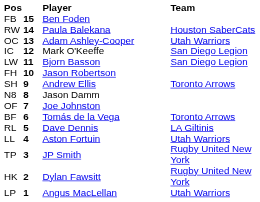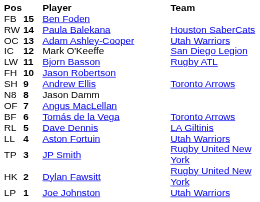 <table style="font-size: 95%" cellspacing="0" cellpadding="0">
 <tr>
 <th width="30" align="left">Pos</th>
 <th width="30"></th>
 <th style="width:200px;" align="left">Player</th>
 <th style="width:150px;" align="left">Team</th>
 </tr>
 <tr>
 <td>FB</td>
 <td><strong>15</strong></td>
 <td> <a href='#'>Ben Foden</a></td>
 <td></td>
 </tr>
 <tr>
 <td>RW</td>
 <td><strong>14</strong></td>
 <td> <a href='#'>Paula Balekana</a></td>
 <td> <a href='#'>Houston SaberCats</a></td>
 </tr>
 <tr>
 <td>OC</td>
 <td><strong>13</strong></td>
 <td> <a href='#'>Adam Ashley-Cooper</a></td>
 <td> <a href='#'>Utah Warriors</a></td>
 </tr>
 <tr>
 <td>IC</td>
 <td><strong>12</strong></td>
 <td> Mark O'Keeffe</td>
 <td> <a href='#'>San Diego Legion</a></td>
 </tr>
 <tr>
 <td>LW</td>
 <td><strong>11</strong></td>
 <td> <a href='#'>Bjorn Basson</a></td>
-<td> <a href='#'>San Diego Legion</a></td>
+<td> <a href='#'>Rugby ATL</a></td>
 </tr>
 <tr>
 <td>FH</td>
 <td><strong>10</strong></td>
 <td> <a href='#'>Jason Robertson</a></td>
 <td></td>
 </tr>
 <tr>
 <td>SH</td>
 <td><strong>9</strong></td>
 <td> <a href='#'>Andrew Ellis</a></td>
 <td> <a href='#'>Toronto Arrows</a></td>
 </tr>
 <tr>
 <td>N8</td>
 <td><strong>8</strong></td>
 <td> Jason Damm</td>
 <td></td>
 </tr>
 <tr>
 <td>OF</td>
 <td><strong>7</strong></td>
-<td> <a href='#'>Joe Johnston</a></td>
+<td> <a href='#'>Angus MacLellan</a></td>
 <td></td>
 </tr>
 <tr>
 <td>BF</td>
 <td><strong>6</strong></td>
 <td> <a href='#'>Tomás de la Vega</a></td>
 <td> <a href='#'>Toronto Arrows</a></td>
 </tr>
 <tr>
 <td>RL</td>
 <td><strong>5</strong></td>
 <td> <a href='#'>Dave Dennis</a></td>
 <td> <a href='#'>LA Giltinis</a></td>
 </tr>
 <tr>
 <td>LL</td>
 <td><strong>4</strong></td>
 <td> <a href='#'>Aston Fortuin</a></td>
 <td> <a href='#'>Utah Warriors</a></td>
 </tr>
 <tr>
 <td>TP</td>
 <td><strong>3</strong></td>
 <td> <a href='#'>JP Smith</a></td>
 <td> <a href='#'>Rugby United New York</a></td>
 </tr>
 <tr>
 <td>HK</td>
 <td><strong>2</strong></td>
 <td> <a href='#'>Dylan Fawsitt</a></td>
 <td> <a href='#'>Rugby United New York</a></td>
 </tr>
 <tr>
 <td>LP</td>
 <td><strong>1</strong></td>
-<td> <a href='#'>Angus MacLellan</a></td>
+<td> <a href='#'>Joe Johnston</a></td>
 <td> <a href='#'>Utah Warriors</a></td>
 </tr>
 </table>
